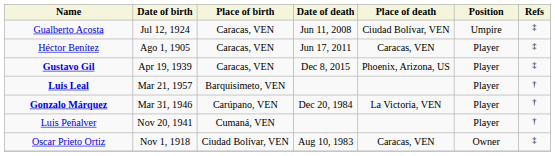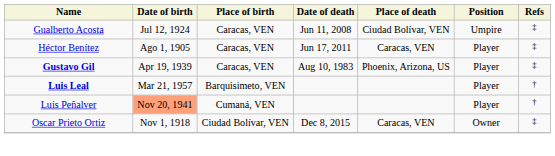 <table class="wikitable">
 <tr>
 <th style="background:#F5F5DC;" width=20%>Name</th>
 <th width=10% style="background:#F5F5DC;">Date of birth</th>
 <th width=15% style="background:#F5F5DC;">Place of birth</th>
 <th width=10% style="background:#F5F5DC;">Date of death</th>
 <th width=15% style="background:#F5F5DC;">Place of death</th>
 <th width=10% style="background:#F5F5DC;">Position</th>
 <th width=5% style="background:#F5F5DC;">Refs</th>
 </tr>
 <tr align=center>
 <td><a href='#'>Gualberto Acosta</a></td>
 <td>Jul 12, 1924</td>
 <td>Caracas, VEN</td>
 <td>Jun 11, 2008</td>
 <td>Ciudad Bolívar, VEN</td>
 <td>Umpire</td>
 <td><sup> ‡</sup> </td>
 </tr>
 <tr align=center>
 <td><a href='#'>Héctor Benítez</a></td>
 <td>Ago 1, 1905</td>
 <td>Caracas, VEN</td>
 <td>Jun 17, 2011</td>
 <td>Caracas, VEN</td>
 <td>Player</td>
 <td><sup> ‡</sup> </td>
 </tr>
 <tr align=center>
 <td><strong><a href='#'>Gustavo Gil</a></strong></td>
 <td>Apr 19, 1939</td>
 <td>Caracas, VEN</td>
-<td>Dec 8, 2015</td>
+<td>Aug 10, 1983</td>
 <td>Phoenix, Arizona, US</td>
 <td>Player</td>
 <td><sup> ‡</sup> </td>
 </tr>
 <tr align=center>
 <td><strong><a href='#'>Luis Leal</a></strong></td>
 <td>Mar 21, 1957</td>
 <td>Barquisimeto, VEN</td>
 <td></td>
 <td></td>
 <td>Player</td>
 <td><sup> † </sup> </td>
 </tr>
 <tr align=center>
-<td><strong><a href='#'>Gonzalo Márquez</a></strong></td>
-<td>Mar 31, 1946</td>
-<td>Carúpano, VEN</td>
-<td>Dec 20, 1984</td>
-<td>La Victoria, VEN</td>
-<td>Player</td>
-<td><sup> † </sup> </td>
-</tr>
-<tr align=center>
 <td><a href='#'>Luis Peñalver</a></td>
-<td>Nov 20, 1941</td>
+<td style="background: lightsalmon;">Nov 20, 1941</td>
 <td>Cumaná, VEN</td>
 <td></td>
 <td></td>
 <td>Player</td>
 <td><sup> † </sup> </td>
 </tr>
 <tr align=center>
 <td><a href='#'>Oscar Prieto Ortiz</a></td>
 <td>Nov 1, 1918</td>
 <td>Ciudad Bolívar, VEN</td>
-<td>Aug 10, 1983</td>
+<td>Dec 8, 2015</td>
 <td>Caracas, VEN</td>
 <td>Owner</td>
 <td><sup> ‡</sup> </td>
 </tr>
 <tr align=center>
 </tr>
 </table>
